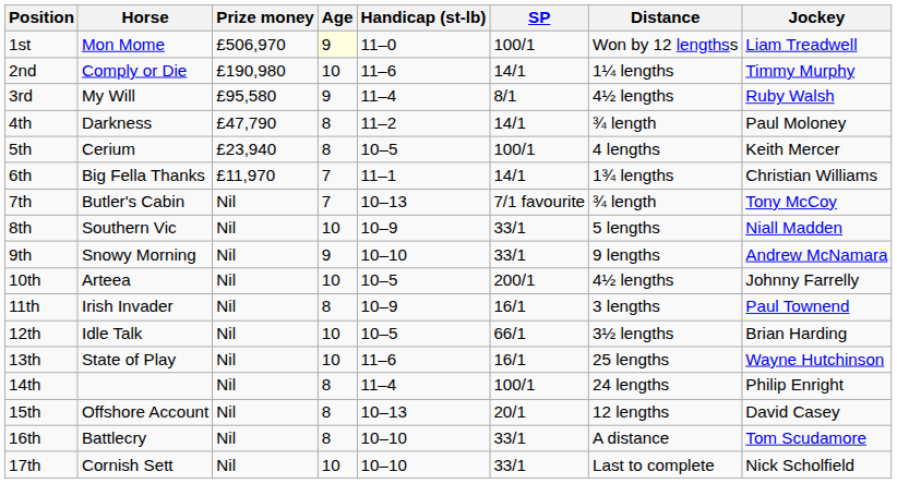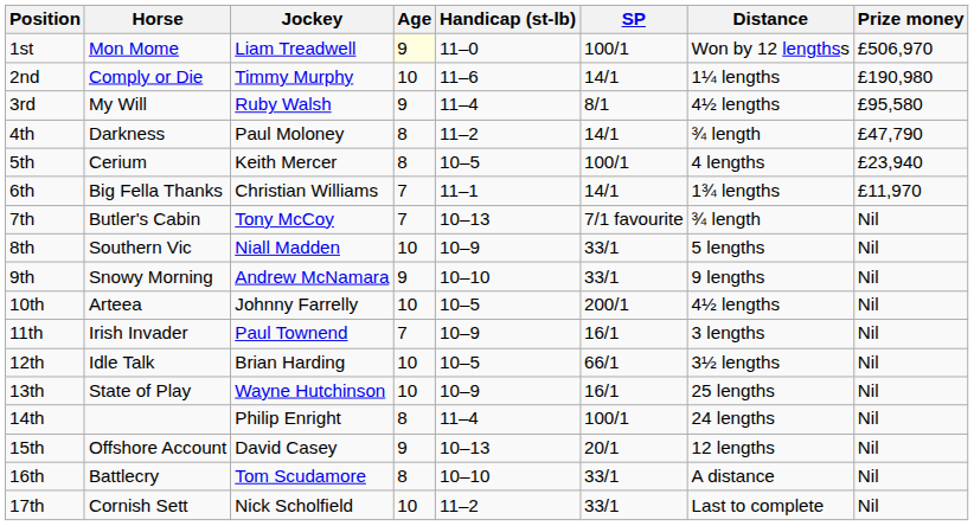 <table class="wikitable sortable">
 <tr>
 <th>Position</th>
 <th>Horse</th>
-<th>Prize money</th>
+<th>Jockey</th>
 <th>Age</th>
 <th>Handicap (st-lb)</th>
 <th><a href='#'>SP</a></th>
 <th>Distance</th>
-<th>Jockey</th>
+<th>Prize money</th>
 </tr>
 <tr>
 <td>1st</td>
 <td><a href='#'>Mon Mome</a></td>
-<td>£506,970</td>
+<td><a href='#'>Liam Treadwell</a></td>
 <td style="background: lightyellow;">9</td>
 <td>11–0</td>
 <td>100/1</td>
 <td>Won by 12 <a href='#'>lengths</a>s</td>
-<td><a href='#'>Liam Treadwell</a></td>
+<td>£506,970</td>
 </tr>
 <tr>
 <td>2nd</td>
 <td><a href='#'>Comply or Die</a></td>
-<td>£190,980</td>
+<td><a href='#'>Timmy Murphy</a></td>
 <td>10</td>
 <td>11–6</td>
 <td>14/1</td>
 <td>1¼ lengths</td>
-<td><a href='#'>Timmy Murphy</a></td>
+<td>£190,980</td>
 </tr>
 <tr>
 <td>3rd</td>
 <td>My Will</td>
-<td>£95,580</td>
+<td><a href='#'>Ruby Walsh</a></td>
 <td>9</td>
 <td>11–4</td>
 <td>8/1</td>
 <td>4½ lengths</td>
-<td><a href='#'>Ruby Walsh</a></td>
+<td>£95,580</td>
 </tr>
 <tr>
 <td>4th</td>
 <td>Darkness</td>
-<td>£47,790</td>
+<td>Paul Moloney</td>
 <td>8</td>
 <td>11–2</td>
 <td>14/1</td>
 <td>¾ length</td>
-<td>Paul Moloney</td>
+<td>£47,790</td>
 </tr>
 <tr>
 <td>5th</td>
 <td>Cerium</td>
-<td>£23,940</td>
+<td>Keith Mercer</td>
 <td>8</td>
 <td>10–5</td>
 <td>100/1</td>
 <td>4 lengths</td>
-<td>Keith Mercer</td>
+<td>£23,940</td>
 </tr>
 <tr>
 <td>6th</td>
 <td>Big Fella Thanks</td>
-<td>£11,970</td>
+<td>Christian Williams</td>
 <td>7</td>
 <td>11–1</td>
 <td>14/1</td>
 <td>1¾ lengths</td>
-<td>Christian Williams</td>
+<td>£11,970</td>
 </tr>
 <tr>
 <td>7th</td>
 <td>Butler's Cabin</td>
-<td>Nil</td>
+<td><a href='#'>Tony McCoy</a></td>
 <td>7</td>
 <td>10–13</td>
 <td>7/1 favourite</td>
 <td>¾ length</td>
-<td><a href='#'>Tony McCoy</a></td>
+<td>Nil</td>
 </tr>
 <tr>
 <td>8th</td>
 <td>Southern Vic</td>
-<td>Nil</td>
+<td><a href='#'>Niall Madden</a></td>
 <td>10</td>
 <td>10–9</td>
 <td>33/1</td>
 <td>5 lengths</td>
-<td><a href='#'>Niall Madden</a></td>
+<td>Nil</td>
 </tr>
 <tr>
 <td>9th</td>
 <td>Snowy Morning</td>
-<td>Nil</td>
+<td><a href='#'>Andrew McNamara</a></td>
 <td>9</td>
 <td>10–10</td>
 <td>33/1</td>
 <td>9 lengths</td>
-<td><a href='#'>Andrew McNamara</a></td>
+<td>Nil</td>
 </tr>
 <tr>
 <td>10th</td>
 <td>Arteea</td>
-<td>Nil</td>
+<td>Johnny Farrelly</td>
 <td>10</td>
 <td>10–5</td>
 <td>200/1</td>
 <td>4½ lengths</td>
-<td>Johnny Farrelly</td>
+<td>Nil</td>
 </tr>
 <tr>
 <td>11th</td>
 <td>Irish Invader</td>
-<td>Nil</td>
-<td>8</td>
+<td><a href='#'>Paul Townend</a></td>
+<td>7</td>
 <td>10–9</td>
 <td>16/1</td>
 <td>3 lengths</td>
-<td><a href='#'>Paul Townend</a></td>
+<td>Nil</td>
 </tr>
 <tr>
 <td>12th</td>
 <td>Idle Talk</td>
-<td>Nil</td>
+<td>Brian Harding</td>
 <td>10</td>
 <td>10–5</td>
 <td>66/1</td>
 <td>3½ lengths</td>
-<td>Brian Harding</td>
+<td>Nil</td>
 </tr>
 <tr>
 <td>13th</td>
 <td>State of Play</td>
-<td>Nil</td>
+<td><a href='#'>Wayne Hutchinson</a></td>
 <td>10</td>
-<td>11–6</td>
+<td>10–9</td>
 <td>16/1</td>
 <td>25 lengths</td>
-<td><a href='#'>Wayne Hutchinson</a></td>
+<td>Nil</td>
 </tr>
 <tr>
 <td>14th</td>
 <td></td>
-<td>Nil</td>
+<td>Philip Enright</td>
 <td>8</td>
 <td>11–4</td>
 <td>100/1</td>
 <td>24 lengths</td>
-<td>Philip Enright</td>
+<td>Nil</td>
 </tr>
 <tr>
 <td>15th</td>
 <td>Offshore Account</td>
-<td>Nil</td>
-<td>8</td>
+<td>David Casey</td>
+<td>9</td>
 <td>10–13</td>
 <td>20/1</td>
 <td>12 lengths</td>
-<td>David Casey</td>
+<td>Nil</td>
 </tr>
 <tr>
 <td>16th</td>
 <td>Battlecry</td>
-<td>Nil</td>
+<td><a href='#'>Tom Scudamore</a></td>
 <td>8</td>
 <td>10–10</td>
 <td>33/1</td>
 <td>A distance</td>
-<td><a href='#'>Tom Scudamore</a></td>
+<td>Nil</td>
 </tr>
 <tr>
 <td>17th</td>
 <td>Cornish Sett</td>
-<td>Nil</td>
+<td>Nick Scholfield</td>
 <td>10</td>
-<td>10–10</td>
+<td>11–2</td>
 <td>33/1</td>
 <td>Last to complete</td>
-<td>Nick Scholfield</td>
+<td>Nil</td>
 </tr>
 </table>
